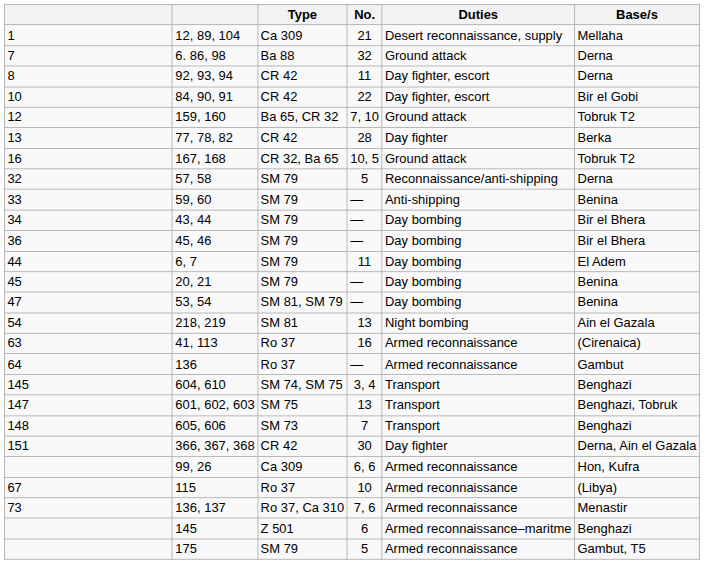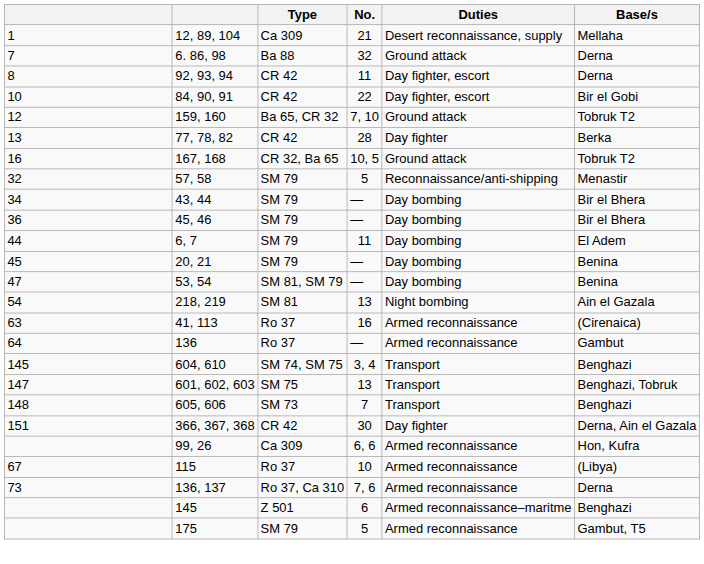 <table class = "wikitable sortable">
 <tr>
 <th scope="col" width="200px"></th>
 <th></th>
 <th>Type</th>
 <th>No.</th>
 <th>Duties</th>
 <th>Base/s</th>
 </tr>
 <tr>
 <td>1 </td>
 <td>12, 89, 104</td>
 <td>Ca 309</td>
 <td align="center">21</td>
 <td>Desert reconnaissance, supply</td>
 <td>Mellaha</td>
 </tr>
 <tr>
 <td>7</td>
 <td>6. 86, 98</td>
 <td>Ba 88</td>
 <td align="center">32</td>
 <td>Ground attack</td>
 <td>Derna</td>
 </tr>
 <tr>
 <td>8</td>
 <td>92, 93, 94</td>
 <td>CR 42</td>
 <td align="center">11</td>
 <td>Day fighter, escort</td>
 <td>Derna</td>
 </tr>
 <tr>
 <td>10</td>
 <td>84, 90, 91</td>
 <td>CR 42</td>
 <td align="center">22</td>
 <td>Day fighter, escort</td>
 <td>Bir el Gobi</td>
 </tr>
 <tr>
 <td>12</td>
 <td>159, 160</td>
 <td>Ba 65, CR 32</td>
 <td align="center">7, 10</td>
 <td>Ground attack</td>
 <td>Tobruk T2</td>
 </tr>
 <tr>
 <td>13</td>
 <td>77, 78, 82</td>
 <td>CR 42</td>
 <td align="center">28</td>
 <td>Day fighter</td>
 <td>Berka</td>
 </tr>
 <tr>
 <td>16</td>
 <td>167, 168</td>
 <td>CR 32, Ba 65</td>
 <td align="center">10, 5</td>
 <td>Ground attack</td>
 <td>Tobruk T2</td>
 </tr>
 <tr>
 <td>32</td>
 <td>57, 58</td>
 <td>SM 79</td>
 <td align="center">5</td>
 <td>Reconnaissance/anti-shipping</td>
-<td>Derna</td>
-</tr>
-<tr>
-<td>33</td>
-<td>59, 60</td>
-<td>SM 79</td>
-<td>—</td>
-<td>Anti-shipping</td>
-<td>Benina</td>
+<td>Menastir</td>
 </tr>
 <tr>
 <td>34</td>
 <td>43, 44</td>
 <td>SM 79</td>
 <td>—</td>
 <td>Day bombing</td>
 <td>Bir el Bhera</td>
 </tr>
 <tr>
 <td>36</td>
 <td>45, 46</td>
 <td>SM 79</td>
 <td>—</td>
 <td>Day bombing</td>
 <td>Bir el Bhera</td>
 </tr>
 <tr>
 <td>44</td>
 <td>6, 7</td>
 <td>SM 79</td>
 <td align="center">11</td>
 <td>Day bombing</td>
 <td>El Adem</td>
 </tr>
 <tr>
 <td>45</td>
 <td>20, 21</td>
 <td>SM 79</td>
 <td>—</td>
 <td>Day bombing</td>
 <td>Benina</td>
 </tr>
 <tr>
 <td>47</td>
 <td>53, 54</td>
 <td>SM 81, SM 79</td>
 <td>—</td>
 <td>Day bombing</td>
 <td>Benina</td>
 </tr>
 <tr>
 <td>54</td>
 <td>218, 219</td>
 <td>SM 81</td>
 <td align="center">13</td>
 <td>Night bombing</td>
 <td>Ain el Gazala</td>
 </tr>
 <tr>
 <td>63</td>
 <td>41, 113</td>
 <td>Ro 37</td>
 <td align="center">16</td>
 <td>Armed reconnaissance</td>
 <td>(Cirenaica)</td>
 </tr>
 <tr>
 <td>64</td>
 <td>136</td>
 <td>Ro 37</td>
 <td>—</td>
 <td>Armed reconnaissance</td>
 <td>Gambut</td>
 </tr>
 <tr>
 <td>145</td>
 <td>604, 610</td>
 <td>SM 74, SM 75</td>
 <td align="center">3, 4</td>
 <td>Transport</td>
 <td>Benghazi</td>
 </tr>
 <tr>
 <td>147</td>
 <td>601, 602, 603</td>
 <td>SM 75</td>
 <td align="center">13</td>
 <td>Transport</td>
 <td>Benghazi, Tobruk</td>
 </tr>
 <tr>
 <td>148</td>
 <td>605, 606</td>
 <td>SM 73</td>
 <td align="center">7</td>
 <td>Transport</td>
 <td>Benghazi</td>
 </tr>
 <tr>
 <td>151</td>
 <td>366, 367, 368</td>
 <td>CR 42</td>
 <td align="center">30</td>
 <td>Day fighter</td>
 <td>Derna, Ain el Gazala</td>
 </tr>
 <tr>
 <td></td>
 <td>99, 26</td>
 <td>Ca 309</td>
 <td align="center">6, 6</td>
 <td>Armed reconnaissance</td>
 <td>Hon, Kufra</td>
 </tr>
 <tr>
 <td>67</td>
 <td>115</td>
 <td>Ro 37</td>
 <td align="center">10</td>
 <td>Armed reconnaissance</td>
 <td>(Libya)</td>
 </tr>
 <tr>
 <td>73</td>
 <td>136, 137</td>
 <td>Ro 37, Ca 310</td>
 <td align="center">7, 6</td>
 <td>Armed reconnaissance</td>
-<td>Menastir</td>
+<td>Derna</td>
 </tr>
 <tr>
 <td></td>
 <td>145</td>
 <td>Z 501</td>
 <td align="center">6</td>
 <td>Armed reconnaissance–maritme</td>
 <td>Benghazi</td>
 </tr>
 <tr>
 <td></td>
 <td>175</td>
 <td>SM 79</td>
 <td align="center">5</td>
 <td>Armed reconnaissance</td>
 <td>Gambut, T5</td>
 </tr>
 </table>
